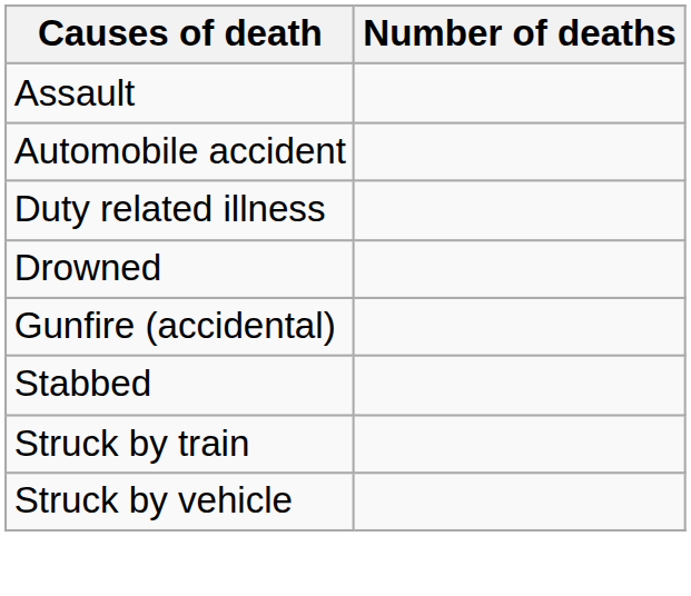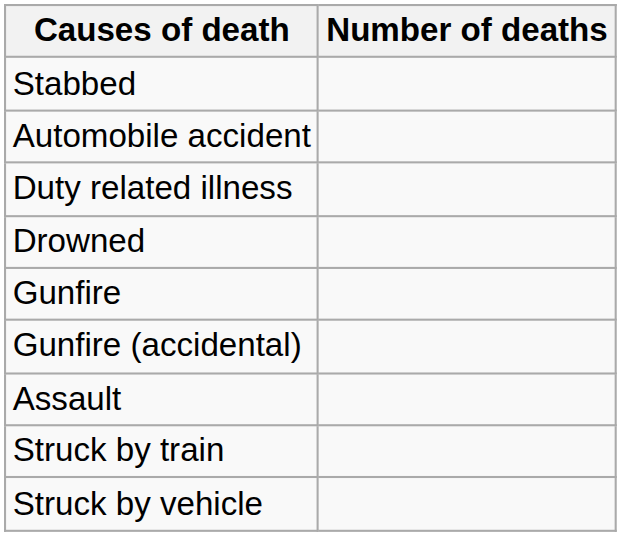 <table class="wikitable">
 <tr>
 <th>Causes of death</th>
 <th>Number of deaths</th>
 </tr>
 <tr>
-<td>Assault</td>
+<td>Stabbed</td>
 <td></td>
 </tr>
 <tr>
 <td>Automobile accident</td>
 <td></td>
 </tr>
 <tr>
 <td>Duty related illness</td>
 <td></td>
 </tr>
 <tr>
 <td>Drowned</td>
 <td></td>
 </tr>
 <tr>
+<td>Gunfire</td>
+<td></td>
+</tr>
+<tr>
 <td>Gunfire (accidental)</td>
 <td></td>
 </tr>
 <tr>
-<td>Stabbed</td>
+<td>Assault</td>
 <td></td>
 </tr>
 <tr>
 <td>Struck by train</td>
 <td></td>
 </tr>
 <tr>
 <td>Struck by vehicle</td>
 <td></td>
 </tr>
 </table>
